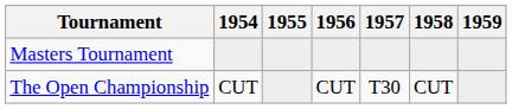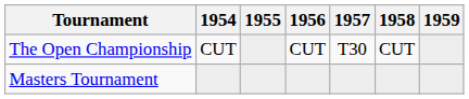 <table class="wikitable" style="font-size:95%;text-align:center;">
 <tr>
 <th>Tournament</th>
 <th>1954</th>
 <th>1955</th>
 <th>1956</th>
 <th>1957</th>
 <th>1958</th>
 <th>1959</th>
 </tr>
 <tr>
+<td align=left><a href='#'>The Open Championship</a></td>
+<td>CUT</td>
+<td style="background:#eeeeee;"></td>
+<td>CUT</td>
+<td>T30</td>
+<td>CUT</td>
+<td style="background:#eeeeee;"></td>
+</tr>
+<tr>
 <td align=left><a href='#'>Masters Tournament</a></td>
 <td style="background:#eeeeee;"></td>
 <td style="background:#eeeeee;"></td>
 <td style="background:#eeeeee;"></td>
 <td style="background:#eeeeee;"></td>
 <td style="background:#eeeeee;"></td>
 <td style="background:#eeeeee;"></td>
 </tr>
-<tr>
-<td align=left><a href='#'>The Open Championship</a></td>
-<td>CUT</td>
-<td style="background:#eeeeee;"></td>
-<td>CUT</td>
-<td>T30</td>
-<td>CUT</td>
-<td style="background:#eeeeee;"></td>
-</tr>
 </table>
